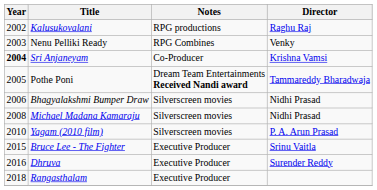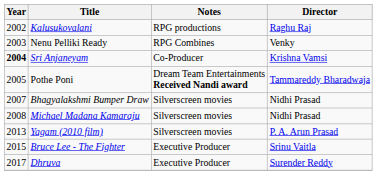 <table class="wikitable sortable plainrowheaders">
 <tr style="background:#ccc; text-align:center;">
 <th scope="col">Year</th>
 <th scope="col">Title</th>
 <th scope="col">Notes</th>
 <th scope="col" class="unsortable">Director</th>
 </tr>
 <tr>
 <td>2002</td>
 <td><em><a href='#'>Kalusukovalani</a></em></td>
 <td>RPG productions</td>
 <td><a href='#'>Raghu Raj</a></td>
 </tr>
 <tr>
 <td>2003</td>
 <td>Nenu Pelliki Ready</td>
 <td>RPG Combines</td>
 <td>Venky</td>
 </tr>
 <tr>
 <td><strong>2004</strong></td>
 <td><em><a href='#'>Sri Anjaneyam</a></em></td>
 <td>Co-Producer</td>
 <td><a href='#'>Krishna Vamsi</a></td>
 </tr>
 <tr>
 <td>2005</td>
 <td>Pothe Poni</td>
 <td>Dream Team Entertainments <br> <strong>Received Nandi award</strong><br></td>
 <td><a href='#'>Tammareddy Bharadwaja</a></td>
 </tr>
 <tr>
-<td>2006</td>
+<td>2007</td>
 <td><em>Bhagyalakshmi Bumper Draw</em></td>
 <td>Silverscreen movies</td>
 <td>Nidhi Prasad</td>
 </tr>
 <tr>
 <td>2008</td>
 <td><em><a href='#'>Michael Madana Kamaraju</a></em></td>
 <td>Silverscreen movies</td>
 <td>Nidhi Prasad</td>
 </tr>
 <tr>
-<td>2010</td>
+<td>2013</td>
 <td><em><a href='#'>Yagam (2010 film)</a></em></td>
 <td>Silverscreen movies</td>
 <td><a href='#'>P. A. Arun Prasad</a></td>
 </tr>
 <tr>
 <td>2015</td>
 <td><em><a href='#'>Bruce Lee - The Fighter</a></em></td>
 <td>Executive Producer</td>
 <td><a href='#'>Srinu Vaitla</a></td>
 </tr>
 <tr>
-<td>2016</td>
+<td>2017</td>
 <td><em><a href='#'>Dhruva</a></em></td>
 <td>Executive Producer</td>
 <td><a href='#'>Surender Reddy</a></td>
 </tr>
 <tr>
-<td>2018</td>
-<td><em><a href='#'>Rangasthalam</a></em></td>
-<td>Executive Producer</td>
-<td></td>
-</tr>
-<tr>
 </tr>
 </table>
